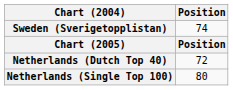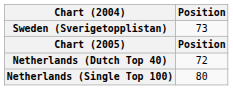 <table class="wikitable plainrowheaders" style="text-align:center">
 <tr>
 <th scope="col">Chart (2004)</th>
 <th scope="col">Position</th>
 </tr>
 <tr>
 <th scope="row">Sweden (Sverigetopplistan)</th>
-<td>74</td>
+<td>73</td>
 </tr>
 <tr>
 <th scope="col">Chart (2005)</th>
 <th scope="col">Position</th>
 </tr>
 <tr>
 <th scope="row">Netherlands (Dutch Top 40)</th>
 <td>72</td>
 </tr>
 <tr>
 <th scope="row">Netherlands (Single Top 100)</th>
 <td>80</td>
 </tr>
 </table>
